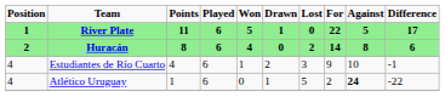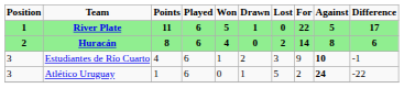 <table border="2" cellpadding="2" cellspacing="0" style="margin: 0; background: #f9f9f9; border: 1px #aaa solid; border-collapse: collapse; font-size: 85%;">
 <tr>
 <th>Position</th>
 <th>Team</th>
 <th>Points</th>
 <th>Played</th>
 <th>Won</th>
 <th>Drawn</th>
 <th>Lost</th>
 <th>For</th>
 <th>Against</th>
 <th>Difference</th>
 </tr>
 <tr>
 <th bgcolor="lightgreen">1</th>
 <th bgcolor="lightgreen"><a href='#'>River Plate</a></th>
 <th bgcolor="lightgreen">11</th>
 <th bgcolor="lightgreen">6</th>
 <th bgcolor="lightgreen">5</th>
 <th bgcolor="lightgreen">1</th>
 <th bgcolor="lightgreen">0</th>
 <th bgcolor="lightgreen">22</th>
 <th bgcolor="lightgreen">5</th>
 <th bgcolor="lightgreen">17</th>
 </tr>
 <tr>
 <th bgcolor="lightgreen">2</th>
 <th bgcolor="lightgreen"><a href='#'>Huracán</a></th>
 <th bgcolor="lightgreen">8</th>
 <th bgcolor="lightgreen">6</th>
 <th bgcolor="lightgreen">4</th>
 <th bgcolor="lightgreen">0</th>
 <th bgcolor="lightgreen">2</th>
 <th bgcolor="lightgreen">14</th>
 <th bgcolor="lightgreen">8</th>
 <th bgcolor="lightgreen">6</th>
 </tr>
 <tr>
-<td>4</td>
+<td>3</td>
 <td><a href='#'>Estudiantes de Río Cuarto</a></td>
 <td>4</td>
 <td>6</td>
 <td>1</td>
 <td>2</td>
 <td>3</td>
 <td>9</td>
-<td>10</td>
+<td><strong>10</strong></td>
 <td>-1</td>
 </tr>
 <tr>
-<td>4</td>
+<td>3</td>
 <td><a href='#'>Atlético Uruguay</a></td>
 <td>1</td>
 <td>6</td>
 <td>0</td>
 <td>1</td>
 <td>5</td>
 <td>2</td>
 <td><strong>24</strong></td>
 <td>-22</td>
 </tr>
 <tr>
 </tr>
 </table>
